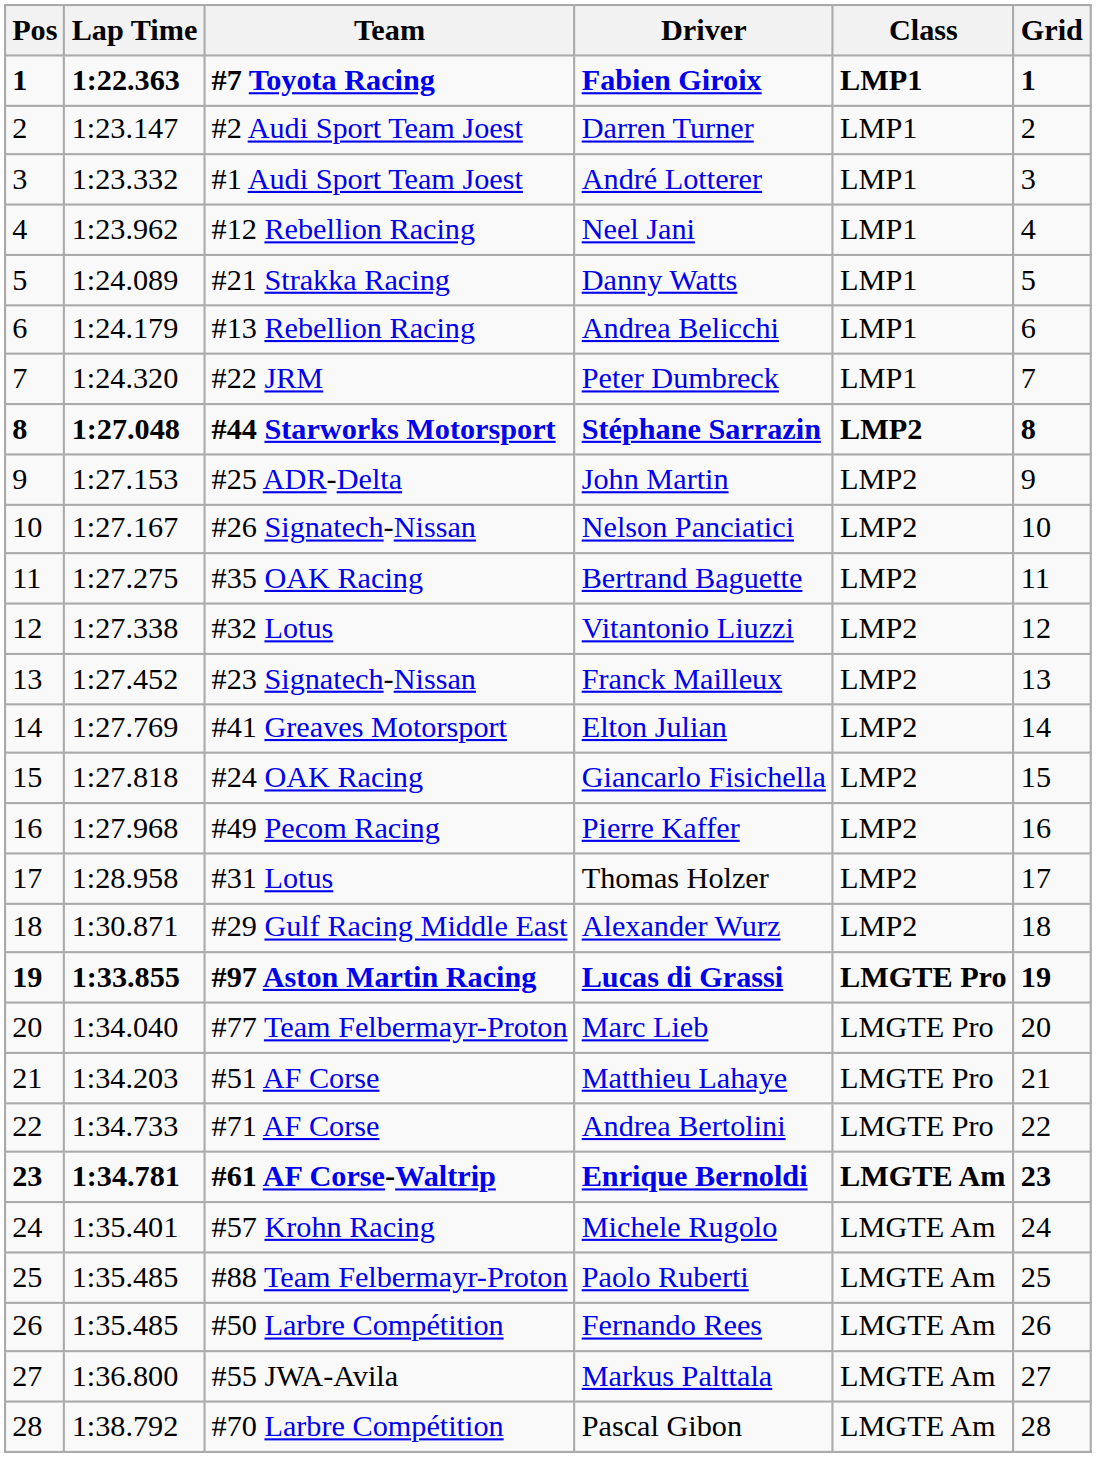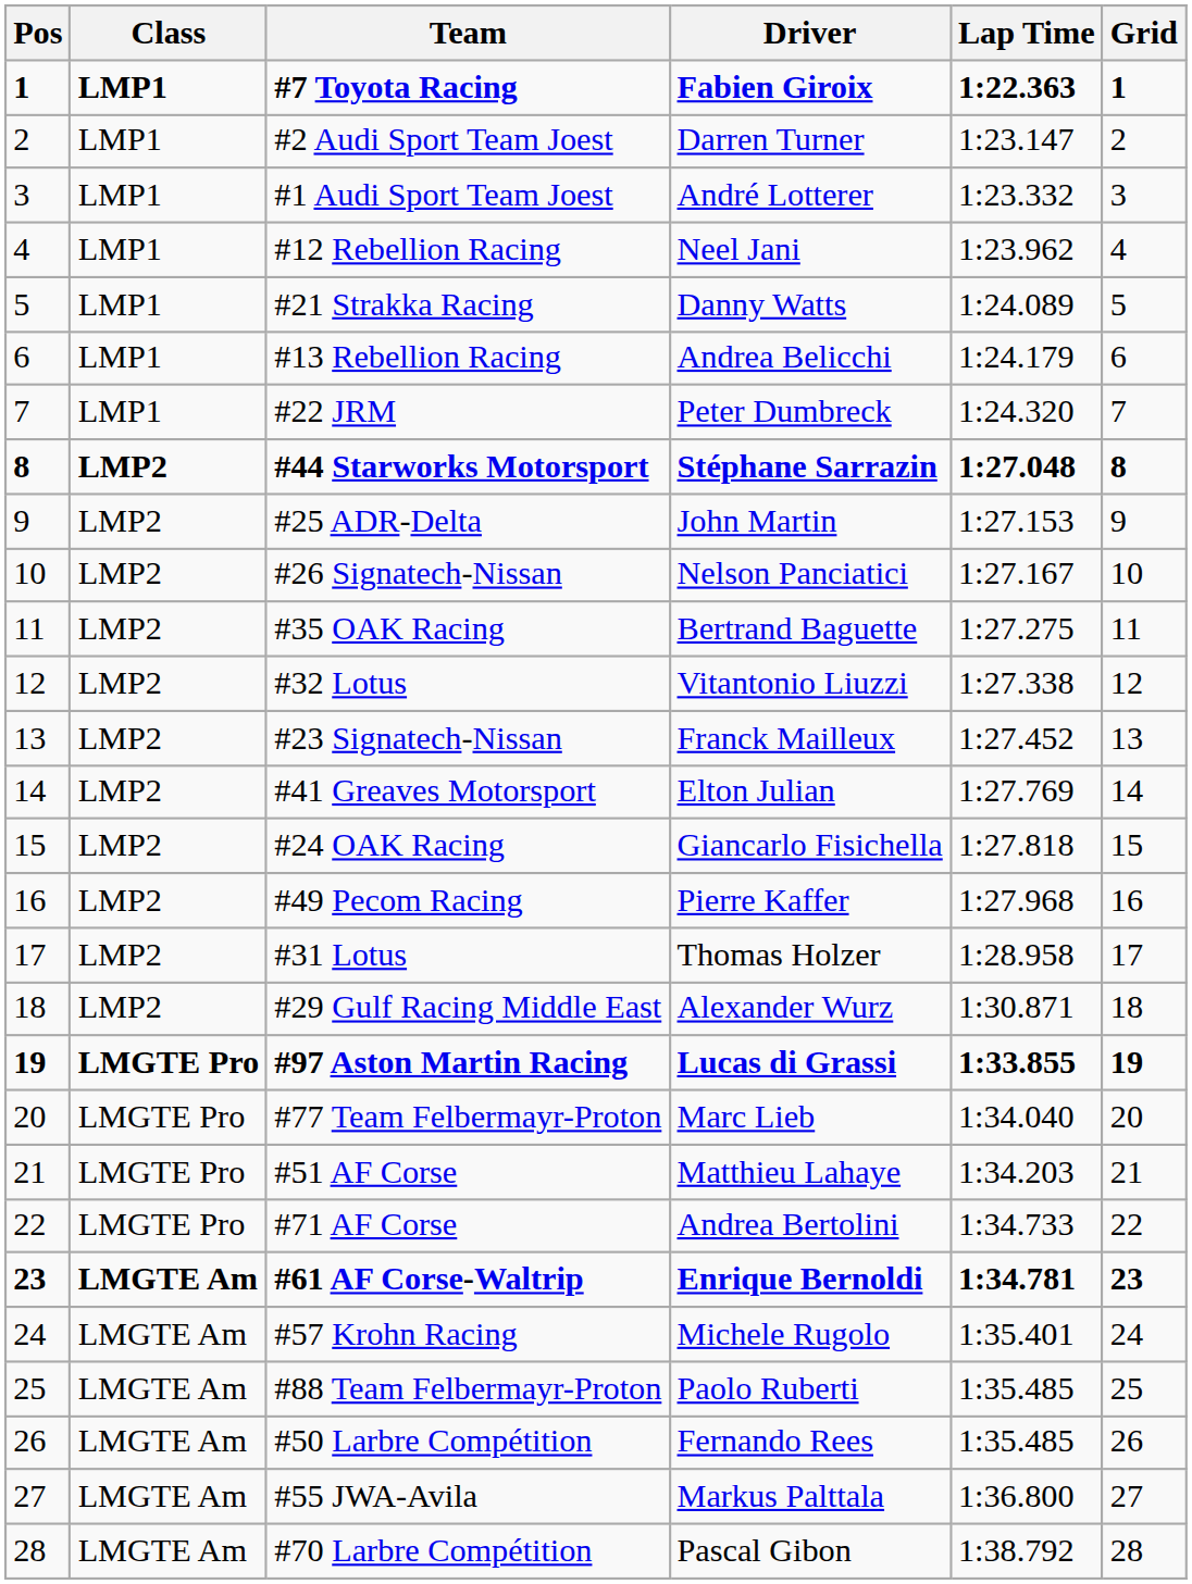 <table class="wikitable" style="font-size: 90%;">
 <tr>
 <th>Pos</th>
-<th>Lap Time</th>
+<th>Class</th>
 <th>Team</th>
 <th>Driver</th>
-<th>Class</th>
+<th>Lap Time</th>
 <th>Grid</th>
 </tr>
 <tr style="font-weight:bold">
 <td>1</td>
-<td>1:22.363</td>
+<td>LMP1</td>
 <td>#7 <a href='#'>Toyota Racing</a></td>
 <td><a href='#'>Fabien Giroix</a></td>
-<td>LMP1</td>
+<td>1:22.363</td>
 <td>1</td>
 </tr>
 <tr>
 <td>2</td>
-<td>1:23.147</td>
+<td>LMP1</td>
 <td>#2 <a href='#'>Audi Sport Team Joest</a></td>
 <td><a href='#'>Darren Turner</a></td>
-<td>LMP1</td>
+<td>1:23.147</td>
 <td>2</td>
 </tr>
 <tr>
 <td>3</td>
-<td>1:23.332</td>
+<td>LMP1</td>
 <td>#1 <a href='#'>Audi Sport Team Joest</a></td>
 <td><a href='#'>André Lotterer</a></td>
-<td>LMP1</td>
+<td>1:23.332</td>
 <td>3</td>
 </tr>
 <tr>
 <td>4</td>
-<td>1:23.962</td>
+<td>LMP1</td>
 <td>#12 <a href='#'>Rebellion Racing</a></td>
 <td><a href='#'>Neel Jani</a></td>
-<td>LMP1</td>
+<td>1:23.962</td>
 <td>4</td>
 </tr>
 <tr>
 <td>5</td>
-<td>1:24.089</td>
+<td>LMP1</td>
 <td>#21 <a href='#'>Strakka Racing</a></td>
 <td><a href='#'>Danny Watts</a></td>
-<td>LMP1</td>
+<td>1:24.089</td>
 <td>5</td>
 </tr>
 <tr>
 <td>6</td>
-<td>1:24.179</td>
+<td>LMP1</td>
 <td>#13 <a href='#'>Rebellion Racing</a></td>
 <td><a href='#'>Andrea Belicchi</a></td>
-<td>LMP1</td>
+<td>1:24.179</td>
 <td>6</td>
 </tr>
 <tr>
 <td>7</td>
-<td>1:24.320</td>
+<td>LMP1</td>
 <td>#22 <a href='#'>JRM</a></td>
 <td><a href='#'>Peter Dumbreck</a></td>
-<td>LMP1</td>
+<td>1:24.320</td>
 <td>7</td>
 </tr>
 <tr style="font-weight:bold">
 <td>8</td>
-<td>1:27.048</td>
+<td>LMP2</td>
 <td>#44 <a href='#'>Starworks Motorsport</a></td>
 <td><a href='#'>Stéphane Sarrazin</a></td>
-<td>LMP2</td>
+<td>1:27.048</td>
 <td>8</td>
 </tr>
 <tr>
 <td>9</td>
-<td>1:27.153</td>
+<td>LMP2</td>
 <td>#25 <a href='#'>ADR</a>-<a href='#'>Delta</a></td>
 <td><a href='#'>John Martin</a></td>
-<td>LMP2</td>
+<td>1:27.153</td>
 <td>9</td>
 </tr>
 <tr>
 <td>10</td>
-<td>1:27.167</td>
+<td>LMP2</td>
 <td>#26 <a href='#'>Signatech</a>-<a href='#'>Nissan</a></td>
 <td><a href='#'>Nelson Panciatici</a></td>
-<td>LMP2</td>
+<td>1:27.167</td>
 <td>10</td>
 </tr>
 <tr>
 <td>11</td>
-<td>1:27.275</td>
+<td>LMP2</td>
 <td>#35 <a href='#'>OAK Racing</a></td>
 <td><a href='#'>Bertrand Baguette</a></td>
-<td>LMP2</td>
+<td>1:27.275</td>
 <td>11</td>
 </tr>
 <tr>
 <td>12</td>
-<td>1:27.338</td>
+<td>LMP2</td>
 <td>#32 <a href='#'>Lotus</a></td>
 <td><a href='#'>Vitantonio Liuzzi</a></td>
-<td>LMP2</td>
+<td>1:27.338</td>
 <td>12</td>
 </tr>
 <tr>
 <td>13</td>
-<td>1:27.452</td>
+<td>LMP2</td>
 <td>#23 <a href='#'>Signatech</a>-<a href='#'>Nissan</a></td>
 <td><a href='#'>Franck Mailleux</a></td>
-<td>LMP2</td>
+<td>1:27.452</td>
 <td>13</td>
 </tr>
 <tr>
 <td>14</td>
-<td>1:27.769</td>
+<td>LMP2</td>
 <td>#41 <a href='#'>Greaves Motorsport</a></td>
 <td><a href='#'>Elton Julian</a></td>
-<td>LMP2</td>
+<td>1:27.769</td>
 <td>14</td>
 </tr>
 <tr>
 <td>15</td>
-<td>1:27.818</td>
+<td>LMP2</td>
 <td>#24 <a href='#'>OAK Racing</a></td>
 <td><a href='#'>Giancarlo Fisichella</a></td>
-<td>LMP2</td>
+<td>1:27.818</td>
 <td>15</td>
 </tr>
 <tr>
 <td>16</td>
-<td>1:27.968</td>
+<td>LMP2</td>
 <td>#49 <a href='#'>Pecom Racing</a></td>
 <td><a href='#'>Pierre Kaffer</a></td>
-<td>LMP2</td>
+<td>1:27.968</td>
 <td>16</td>
 </tr>
 <tr>
 <td>17</td>
-<td>1:28.958</td>
+<td>LMP2</td>
 <td>#31 <a href='#'>Lotus</a></td>
 <td>Thomas Holzer</td>
-<td>LMP2</td>
+<td>1:28.958</td>
 <td>17</td>
 </tr>
 <tr>
 <td>18</td>
-<td>1:30.871</td>
+<td>LMP2</td>
 <td>#29 <a href='#'>Gulf Racing Middle East</a></td>
 <td><a href='#'>Alexander Wurz</a></td>
-<td>LMP2</td>
+<td>1:30.871</td>
 <td>18</td>
 </tr>
 <tr style="font-weight:bold">
 <td>19</td>
-<td>1:33.855</td>
+<td>LMGTE Pro</td>
 <td>#97 <a href='#'>Aston Martin Racing</a></td>
 <td><a href='#'>Lucas di Grassi</a></td>
-<td>LMGTE Pro</td>
+<td>1:33.855</td>
 <td>19</td>
 </tr>
 <tr>
 <td>20</td>
-<td>1:34.040</td>
+<td>LMGTE Pro</td>
 <td>#77 <a href='#'>Team Felbermayr-Proton</a></td>
 <td><a href='#'>Marc Lieb</a></td>
-<td>LMGTE Pro</td>
+<td>1:34.040</td>
 <td>20</td>
 </tr>
 <tr>
 <td>21</td>
-<td>1:34.203</td>
+<td>LMGTE Pro</td>
 <td>#51 <a href='#'>AF Corse</a></td>
 <td><a href='#'>Matthieu Lahaye</a></td>
-<td>LMGTE Pro</td>
+<td>1:34.203</td>
 <td>21</td>
 </tr>
 <tr>
 <td>22</td>
-<td>1:34.733</td>
+<td>LMGTE Pro</td>
 <td>#71 <a href='#'>AF Corse</a></td>
 <td><a href='#'>Andrea Bertolini</a></td>
-<td>LMGTE Pro</td>
+<td>1:34.733</td>
 <td>22</td>
 </tr>
 <tr style="font-weight:bold">
 <td>23</td>
-<td>1:34.781</td>
+<td>LMGTE Am</td>
 <td>#61 <a href='#'>AF Corse</a>-<a href='#'>Waltrip</a></td>
 <td><a href='#'>Enrique Bernoldi</a></td>
-<td>LMGTE Am</td>
+<td>1:34.781</td>
 <td>23</td>
 </tr>
 <tr>
 <td>24</td>
-<td>1:35.401</td>
+<td>LMGTE Am</td>
 <td>#57 <a href='#'>Krohn Racing</a></td>
 <td><a href='#'>Michele Rugolo</a></td>
-<td>LMGTE Am</td>
+<td>1:35.401</td>
 <td>24</td>
 </tr>
 <tr>
 <td>25</td>
-<td>1:35.485</td>
+<td>LMGTE Am</td>
 <td>#88 <a href='#'>Team Felbermayr-Proton</a></td>
 <td><a href='#'>Paolo Ruberti</a></td>
-<td>LMGTE Am</td>
+<td>1:35.485</td>
 <td>25</td>
 </tr>
 <tr>
 <td>26</td>
-<td>1:35.485</td>
+<td>LMGTE Am</td>
 <td>#50 <a href='#'>Larbre Compétition</a></td>
 <td><a href='#'>Fernando Rees</a></td>
-<td>LMGTE Am</td>
+<td>1:35.485</td>
 <td>26</td>
 </tr>
 <tr>
 <td>27</td>
-<td>1:36.800</td>
+<td>LMGTE Am</td>
 <td>#55 JWA-Avila</td>
 <td><a href='#'>Markus Palttala</a></td>
-<td>LMGTE Am</td>
+<td>1:36.800</td>
 <td>27</td>
 </tr>
 <tr>
 <td>28</td>
-<td>1:38.792</td>
+<td>LMGTE Am</td>
 <td>#70 <a href='#'>Larbre Compétition</a></td>
 <td>Pascal Gibon</td>
-<td>LMGTE Am</td>
+<td>1:38.792</td>
 <td>28</td>
 </tr>
 </table>
